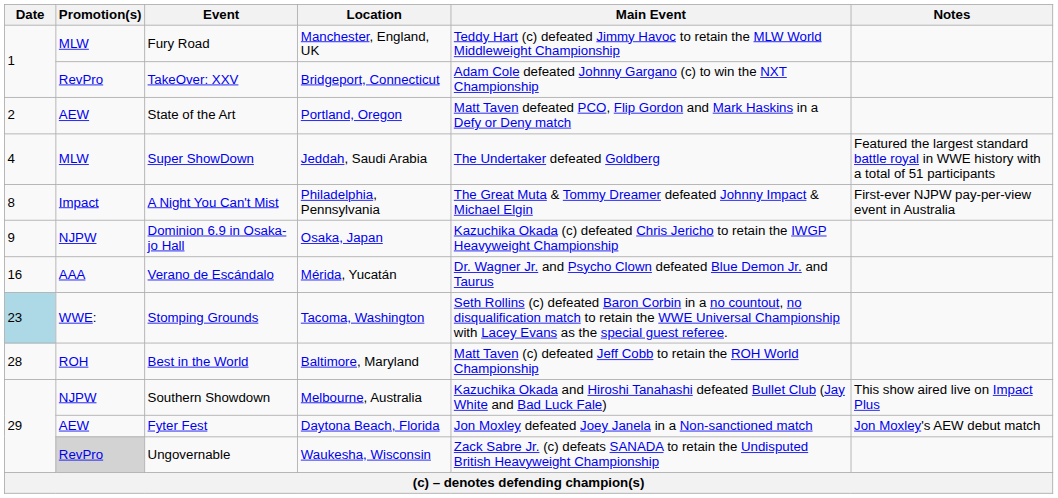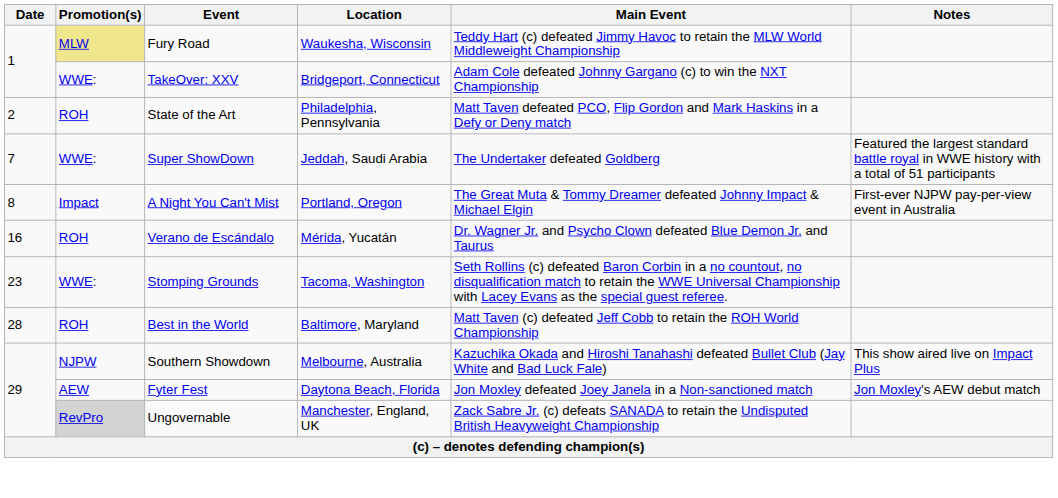 <table class="wikitable" style="width:100%;">
 <tr>
 <th width=5%>Date</th>
 <th width=5%>Promotion(s)</th>
 <th width=15%>Event</th>
 <th width=15%>Location</th>
 <th width=40%>Main Event</th>
 <th width=20%>Notes</th>
 </tr>
 <tr>
 <td rowspan="2">1</td>
-<td><a href='#'>MLW</a></td>
+<td style="background: khaki;"><a href='#'>MLW</a></td>
 <td>Fury Road</td>
-<td><a href='#'>Manchester</a>, England, UK</td>
+<td><a href='#'>Waukesha, Wisconsin</a></td>
 <td><a href='#'>Teddy Hart</a> (c) defeated <a href='#'>Jimmy Havoc</a> to retain the <a href='#'>MLW World Middleweight Championship</a></td>
 <td></td>
 </tr>
 <tr>
-<td><a href='#'>RevPro</a></td>
+<td><a href='#'>WWE</a>:<br></td>
 <td><a href='#'>TakeOver: XXV</a></td>
 <td><a href='#'>Bridgeport, Connecticut</a></td>
 <td><a href='#'>Adam Cole</a> defeated <a href='#'>Johnny Gargano</a> (c) to win the <a href='#'>NXT Championship</a></td>
 <td></td>
 </tr>
 <tr>
 <td>2</td>
-<td><a href='#'>AEW</a></td>
+<td><a href='#'>ROH</a></td>
 <td>State of the Art</td>
-<td><a href='#'>Portland, Oregon</a></td>
+<td><a href='#'>Philadelphia</a>, Pennsylvania</td>
 <td><a href='#'>Matt Taven</a> defeated <a href='#'>PCO</a>, <a href='#'>Flip Gordon</a> and <a href='#'>Mark Haskins</a> in a <a href='#'>Defy or Deny match</a></td>
 <td></td>
 </tr>
 <tr>
-<td>4</td>
-<td><a href='#'>MLW</a></td>
+<td>7</td>
+<td><a href='#'>WWE</a>:<br></td>
 <td><a href='#'>Super ShowDown</a></td>
 <td><a href='#'>Jeddah</a>, Saudi Arabia</td>
 <td><a href='#'>The Undertaker</a> defeated <a href='#'>Goldberg</a></td>
 <td>Featured the largest standard <a href='#'>battle royal</a> in WWE history with a total of 51 participants</td>
 </tr>
 <tr>
 <td>8</td>
 <td><a href='#'>Impact</a></td>
 <td><a href='#'>A Night You Can't Mist</a></td>
-<td><a href='#'>Philadelphia</a>, Pennsylvania</td>
+<td><a href='#'>Portland, Oregon</a></td>
 <td><a href='#'>The Great Muta</a> & <a href='#'>Tommy Dreamer</a> defeated <a href='#'>Johnny Impact</a> & <a href='#'>Michael Elgin</a></td>
 <td>First-ever NJPW pay-per-view event in Australia</td>
 </tr>
 <tr>
-<td>9</td>
-<td><a href='#'>NJPW</a></td>
-<td><a href='#'>Dominion 6.9 in Osaka-jo Hall</a></td>
-<td><a href='#'>Osaka, Japan</a></td>
-<td><a href='#'>Kazuchika Okada</a> (c) defeated <a href='#'>Chris Jericho</a> to retain the <a href='#'>IWGP Heavyweight Championship</a></td>
-<td></td>
-</tr>
-<tr>
 <td>16</td>
-<td><a href='#'>AAA</a></td>
+<td><a href='#'>ROH</a></td>
 <td><a href='#'>Verano de Escándalo</a></td>
 <td><a href='#'>Mérida</a>, Yucatán</td>
 <td><a href='#'>Dr. Wagner Jr.</a> and <a href='#'>Psycho Clown</a> defeated <a href='#'>Blue Demon Jr.</a> and <a href='#'>Taurus</a></td>
 <td></td>
 </tr>
 <tr>
-<td style="background: lightblue;">23</td>
+<td>23</td>
 <td><a href='#'>WWE</a>:<br></td>
 <td><a href='#'>Stomping Grounds</a></td>
 <td><a href='#'>Tacoma, Washington</a></td>
 <td><a href='#'>Seth Rollins</a> (c) defeated <a href='#'>Baron Corbin</a> in a <a href='#'>no countout</a>, <a href='#'>no disqualification match</a> to retain the <a href='#'>WWE Universal Championship</a> with <a href='#'>Lacey Evans</a> as the <a href='#'>special guest referee</a>.</td>
 <td></td>
 </tr>
 <tr>
 <td>28</td>
 <td><a href='#'>ROH</a></td>
 <td><a href='#'>Best in the World</a></td>
 <td><a href='#'>Baltimore</a>, Maryland</td>
 <td><a href='#'>Matt Taven</a> (c) defeated <a href='#'>Jeff Cobb</a> to retain the <a href='#'>ROH World Championship</a></td>
 <td></td>
 </tr>
 <tr>
 <td rowspan="3">29</td>
 <td><a href='#'>NJPW</a></td>
 <td>Southern Showdown</td>
 <td><a href='#'>Melbourne</a>, Australia</td>
 <td><a href='#'>Kazuchika Okada</a> and <a href='#'>Hiroshi Tanahashi</a> defeated <a href='#'>Bullet Club</a> (<a href='#'>Jay White</a> and <a href='#'>Bad Luck Fale</a>)</td>
 <td>This show aired live on <a href='#'>Impact Plus</a></td>
 </tr>
 <tr>
 <td><a href='#'>AEW</a></td>
 <td><a href='#'>Fyter Fest</a></td>
 <td><a href='#'>Daytona Beach, Florida</a></td>
 <td><a href='#'>Jon Moxley</a> defeated <a href='#'>Joey Janela</a> in a <a href='#'>Non-sanctioned match</a></td>
 <td><a href='#'>Jon Moxley</a>'s AEW debut match</td>
 </tr>
 <tr>
 <td style="background: lightgrey;"><a href='#'>RevPro</a></td>
 <td>Ungovernable</td>
-<td><a href='#'>Waukesha, Wisconsin</a></td>
+<td><a href='#'>Manchester</a>, England, UK</td>
 <td><a href='#'>Zack Sabre Jr.</a> (c) defeats <a href='#'>SANADA</a> to retain the <a href='#'>Undisputed British Heavyweight Championship</a></td>
 <td></td>
 </tr>
 <tr>
 <th colspan="6">(c) – denotes defending champion(s)</th>
 </tr>
 </table>
